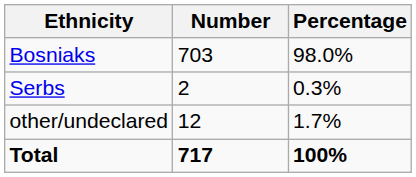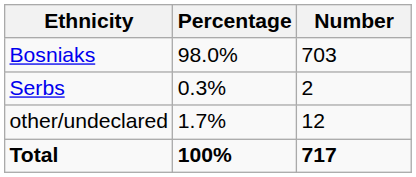 <table class="wikitable">
 <tr>
 <th width="100px">Ethnicity</th>
+<th width="80px">Percentage</th>
 <th width="80px">Number</th>
-<th width="80px">Percentage</th>
 </tr>
 <tr>
 <td><a href='#'>Bosniaks</a></td>
+<td>98.0%</td>
 <td>703</td>
-<td>98.0%</td>
 </tr>
 <tr>
 <td><a href='#'>Serbs</a></td>
+<td>0.3%</td>
 <td>2</td>
-<td>0.3%</td>
 </tr>
 <tr>
 <td>other/undeclared</td>
+<td>1.7%</td>
 <td>12</td>
-<td>1.7%</td>
 </tr>
 <tr>
 <td><strong>Total</strong></td>
+<td><strong>100%</strong></td>
 <td><strong>717</strong></td>
-<td><strong>100%</strong></td>
 </tr>
 </table>
